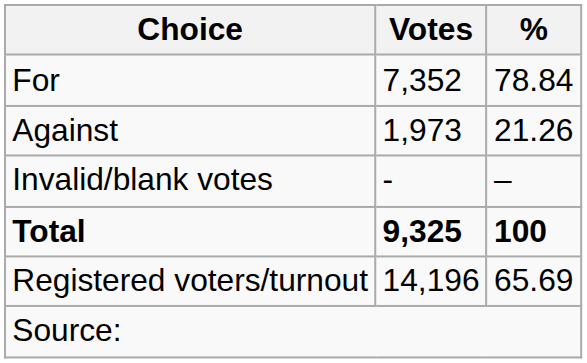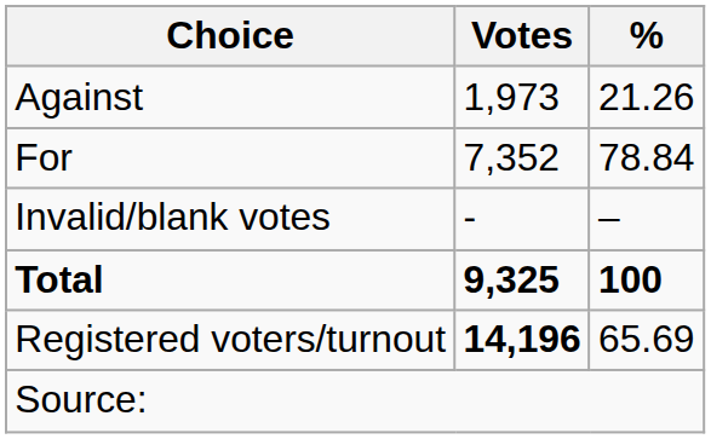 <table class=wikitable style=text-align:right}>
 <tr>
 <th>Choice</th>
 <th>Votes</th>
 <th>%</th>
 </tr>
 <tr>
+<td align=left>Against</td>
+<td>1,973</td>
+<td>21.26</td>
+</tr>
+<tr>
 <td align=left>For</td>
 <td>7,352</td>
 <td>78.84</td>
-</tr>
-<tr>
-<td align=left>Against</td>
-<td>1,973</td>
-<td>21.26</td>
 </tr>
 <tr>
 <td align=left>Invalid/blank votes</td>
 <td>-</td>
 <td>–</td>
 </tr>
 <tr>
 <td align=left><strong>Total</strong></td>
 <td><strong>9,325</strong></td>
 <td><strong>100</strong></td>
 </tr>
 <tr>
 <td align=left>Registered voters/turnout</td>
-<td>14,196</td>
+<td><strong>14,196</strong></td>
 <td>65.69</td>
 </tr>
 <tr>
 <td colspan=3 align=left>Source: </td>
 </tr>
 </table>
